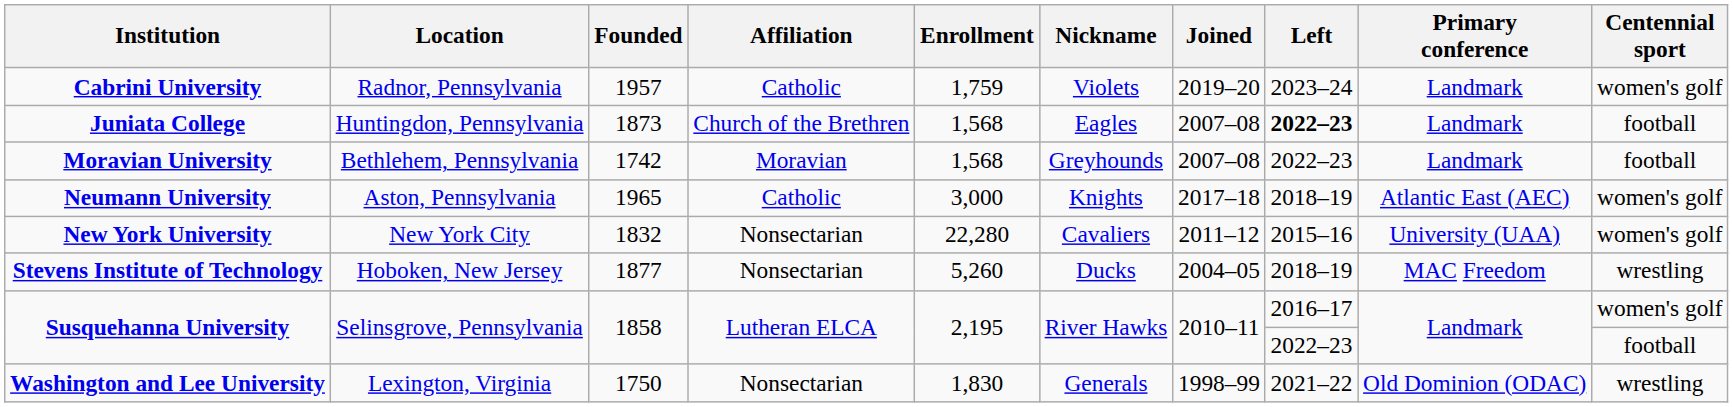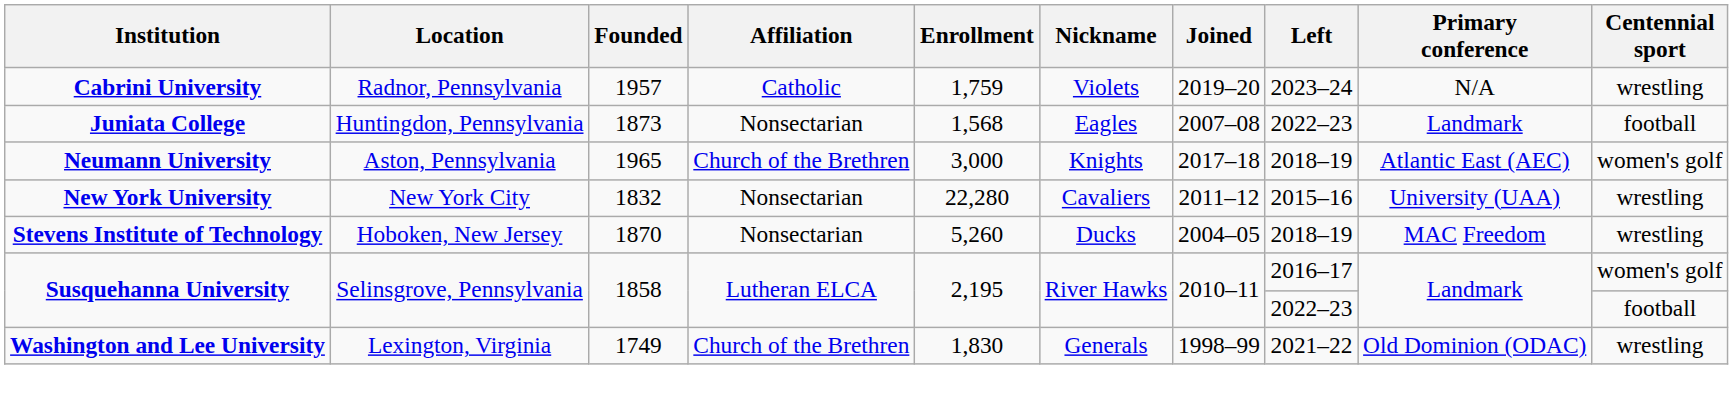 <table class="sortable wikitable" style="text-align:center;">
 <tr>
 <th>Institution</th>
 <th>Location</th>
 <th>Founded</th>
 <th>Affiliation</th>
 <th>Enrollment</th>
 <th>Nickname</th>
 <th>Joined</th>
 <th>Left</th>
 <th>Primary<br>conference</th>
 <th>Centennial<br>sport</th>
 </tr>
 <tr>
 <td><strong><a href='#'>Cabrini University</a></strong></td>
 <td><a href='#'>Radnor, Pennsylvania</a></td>
 <td>1957</td>
 <td><a href='#'>Catholic</a><br></td>
 <td>1,759</td>
 <td><a href='#'>Violets</a></td>
 <td>2019–20</td>
 <td>2023–24</td>
-<td><a href='#'>Landmark</a></td>
-<td>women's golf</td>
+<td>N/A</td>
+<td>wrestling</td>
 </tr>
 <tr>
 <td><strong><a href='#'>Juniata College</a></strong></td>
 <td><a href='#'>Huntingdon, Pennsylvania</a></td>
 <td>1873</td>
-<td><a href='#'>Church of the Brethren</a></td>
+<td>Nonsectarian</td>
 <td>1,568</td>
 <td><a href='#'>Eagles</a></td>
-<td>2007–08</td>
-<td><strong>2022–23</strong></td>
-<td><a href='#'>Landmark</a></td>
-<td>football</td>
-</tr>
-<tr>
-<td><strong><a href='#'>Moravian University</a></strong></td>
-<td><a href='#'>Bethlehem, Pennsylvania</a></td>
-<td>1742</td>
-<td><a href='#'>Moravian</a></td>
-<td>1,568</td>
-<td><a href='#'>Greyhounds</a></td>
 <td>2007–08</td>
 <td>2022–23</td>
 <td><a href='#'>Landmark</a></td>
 <td>football</td>
 </tr>
 <tr>
 <td><strong><a href='#'>Neumann University</a></strong></td>
 <td><a href='#'>Aston, Pennsylvania</a></td>
 <td>1965</td>
-<td><a href='#'>Catholic</a><br></td>
+<td><a href='#'>Church of the Brethren</a></td>
 <td>3,000</td>
 <td><a href='#'>Knights</a></td>
 <td>2017–18</td>
 <td>2018–19</td>
 <td><a href='#'>Atlantic East (AEC)</a></td>
 <td>women's golf</td>
 </tr>
 <tr>
 <td><strong><a href='#'>New York University</a></strong></td>
 <td><a href='#'>New York City</a></td>
 <td>1832</td>
 <td>Nonsectarian</td>
 <td>22,280</td>
 <td><a href='#'>Cavaliers</a></td>
 <td>2011–12</td>
 <td>2015–16</td>
 <td><a href='#'>University (UAA)</a></td>
-<td>women's golf</td>
+<td>wrestling</td>
 </tr>
 <tr>
 <td><strong><a href='#'>Stevens Institute of Technology</a></strong></td>
 <td><a href='#'>Hoboken, New Jersey</a></td>
-<td>1877</td>
+<td>1870</td>
 <td>Nonsectarian</td>
 <td>5,260</td>
 <td><a href='#'>Ducks</a></td>
 <td>2004–05</td>
 <td>2018–19</td>
 <td><a href='#'>MAC</a> <a href='#'>Freedom</a></td>
 <td>wrestling</td>
 </tr>
 <tr>
 <td rowspan="2"><strong><a href='#'>Susquehanna University</a></strong></td>
 <td rowspan="2"><a href='#'>Selinsgrove, Pennsylvania</a></td>
 <td rowspan="2">1858</td>
 <td rowspan="2"><a href='#'>Lutheran ELCA</a></td>
 <td rowspan="2">2,195</td>
 <td rowspan="2"><a href='#'>River Hawks</a></td>
 <td rowspan="2">2010–11</td>
 <td>2016–17</td>
 <td rowspan="2"><a href='#'>Landmark</a></td>
 <td>women's golf</td>
 </tr>
 <tr>
 <td>2022–23</td>
 <td>football</td>
 </tr>
 <tr>
 <td><strong><a href='#'>Washington and Lee University</a></strong></td>
 <td><a href='#'>Lexington, Virginia</a></td>
-<td>1750</td>
-<td>Nonsectarian</td>
+<td>1749</td>
+<td><a href='#'>Church of the Brethren</a></td>
 <td>1,830</td>
 <td><a href='#'>Generals</a></td>
 <td>1998–99</td>
 <td>2021–22</td>
 <td><a href='#'>Old Dominion (ODAC)</a></td>
 <td>wrestling</td>
 </tr>
 </table>
